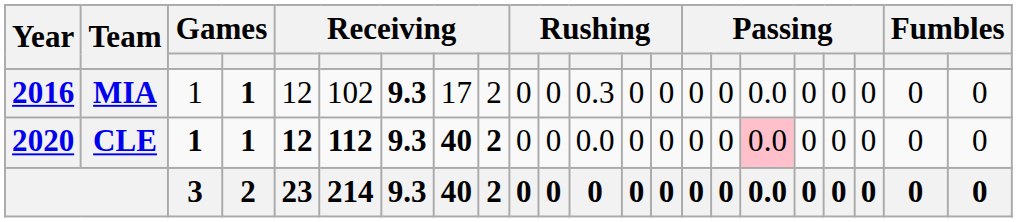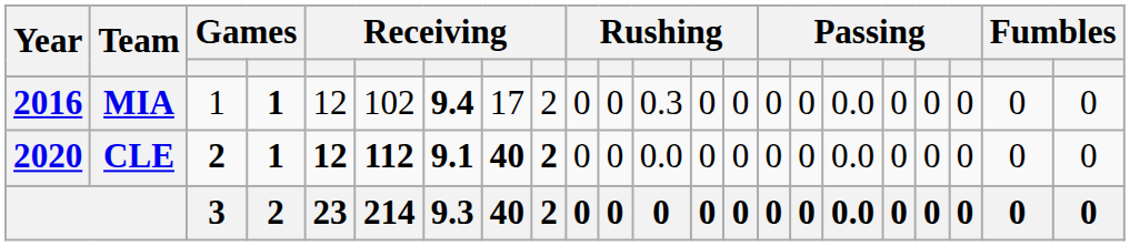 <table class="wikitable" style="text-align:center;">
 <tr>
 <th rowspan="2">Year</th>
 <th rowspan="2">Team</th>
 <th colspan="2">Games</th>
 <th colspan="5">Receiving</th>
 <th colspan="5">Rushing</th>
 <th colspan="6">Passing</th>
 <th colspan="6">Fumbles</th>
 </tr>
 <tr>
 <th></th>
 <th></th>
 <th></th>
 <th></th>
 <th></th>
 <th></th>
 <th></th>
 <th></th>
 <th></th>
 <th></th>
 <th></th>
 <th></th>
 <th></th>
 <th></th>
 <th></th>
 <th></th>
 <th></th>
 <th></th>
 <th></th>
 <th></th>
 </tr>
 <tr>
 <th><a href='#'>2016</a></th>
 <th><a href='#'>MIA</a></th>
 <td>1</td>
 <td><strong>1</strong></td>
 <td>12</td>
 <td>102</td>
-<td><strong>9.3</strong></td>
+<td><strong>9.4</strong></td>
 <td>17</td>
 <td>2</td>
 <td>0</td>
 <td>0</td>
 <td>0.3</td>
 <td>0</td>
 <td>0</td>
 <td>0</td>
 <td>0</td>
 <td>0.0</td>
 <td>0</td>
 <td>0</td>
 <td>0</td>
 <td>0</td>
 <td>0</td>
 </tr>
 <tr>
 <th><a href='#'>2020</a></th>
 <th><a href='#'>CLE</a></th>
-<td><strong>1</strong></td>
+<td><strong>2</strong></td>
 <td><strong>1</strong></td>
 <td><strong>12</strong></td>
 <td><strong>112</strong></td>
-<td><strong>9.3</strong></td>
+<td><strong>9.1</strong></td>
 <td><strong>40</strong></td>
 <td><strong>2</strong></td>
 <td>0</td>
 <td>0</td>
 <td>0.0</td>
 <td>0</td>
 <td>0</td>
 <td>0</td>
 <td>0</td>
-<td style="background: pink;">0.0</td>
+<td>0.0</td>
 <td>0</td>
 <td>0</td>
 <td>0</td>
 <td>0</td>
 <td>0</td>
 </tr>
 <tr>
 <th colspan="2"></th>
 <th>3</th>
 <th>2</th>
 <th>23</th>
 <th>214</th>
 <th>9.3</th>
 <th>40</th>
 <th>2</th>
 <th>0</th>
 <th>0</th>
 <th>0</th>
 <th>0</th>
 <th>0</th>
 <th>0</th>
 <th>0</th>
 <th>0.0</th>
 <th>0</th>
 <th>0</th>
 <th>0</th>
 <th>0</th>
 <th>0</th>
 </tr>
 </table>
